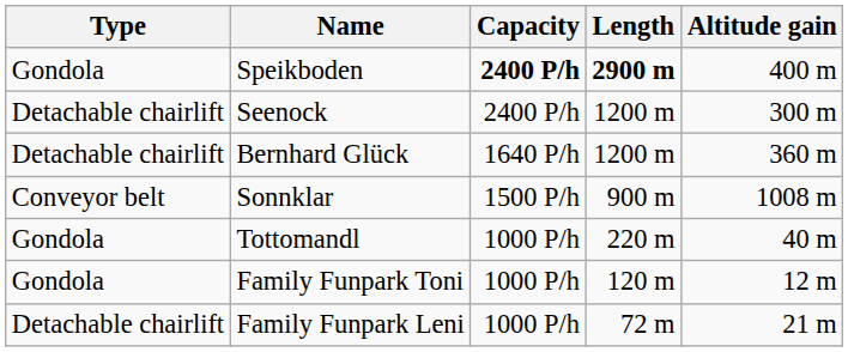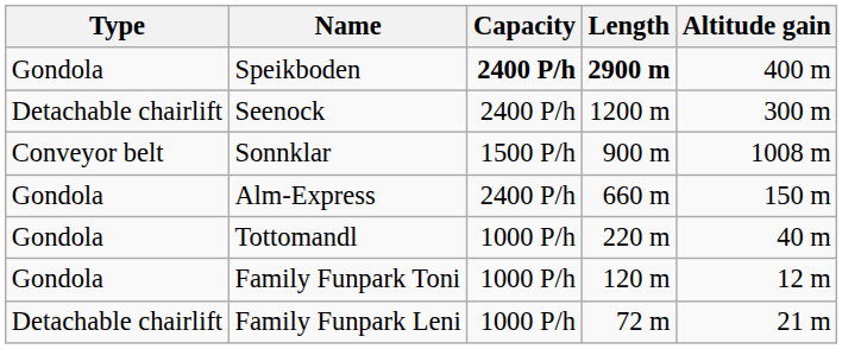 <table class="wikitable">
 <tr>
 <th>Type</th>
 <th>Name</th>
 <th>Capacity</th>
 <th>Length</th>
 <th>Altitude gain</th>
 </tr>
 <tr>
 <td>Gondola</td>
 <td>Speikboden</td>
 <td style="text-align:right"><strong>2400 P/h</strong></td>
 <td style="text-align:right"><strong>2900 m</strong></td>
 <td style="text-align:right">400 m</td>
 </tr>
 <tr>
 <td>Detachable chairlift</td>
 <td>Seenock</td>
 <td style="text-align:right">2400 P/h</td>
 <td style="text-align:right">1200 m</td>
 <td style="text-align:right">300 m</td>
 </tr>
 <tr>
-<td>Detachable chairlift</td>
-<td>Bernhard Glück</td>
-<td style="text-align:right">1640 P/h</td>
-<td style="text-align:right">1200 m</td>
-<td style="text-align:right">360 m</td>
-</tr>
-<tr>
 <td>Conveyor belt</td>
 <td>Sonnklar</td>
 <td style="text-align:right">1500 P/h</td>
 <td style="text-align:right">900 m</td>
 <td style="text-align:right">1008 m</td>
+</tr>
+<tr>
+<td>Gondola</td>
+<td>Alm-Express</td>
+<td style="text-align:right">2400 P/h</td>
+<td style="text-align:right">660 m</td>
+<td style="text-align:right">150 m</td>
 </tr>
 <tr>
 <td>Gondola</td>
 <td>Tottomandl</td>
 <td style="text-align:right">1000 P/h</td>
 <td style="text-align:right">220 m</td>
 <td style="text-align:right">40 m</td>
 </tr>
 <tr>
 <td>Gondola</td>
 <td>Family Funpark Toni</td>
 <td style="text-align:right">1000 P/h</td>
 <td style="text-align:right">120 m</td>
 <td style="text-align:right">12 m</td>
 </tr>
 <tr>
 <td>Detachable chairlift</td>
 <td>Family Funpark Leni</td>
 <td style="text-align:right">1000 P/h</td>
 <td style="text-align:right">72 m</td>
 <td style="text-align:right">21 m</td>
 </tr>
 </table>
